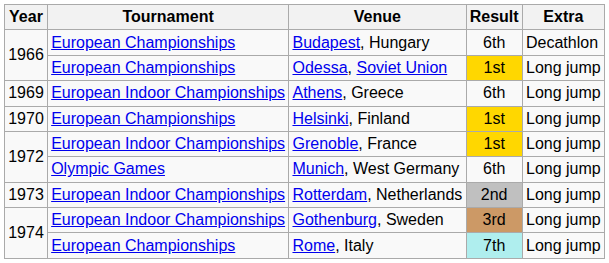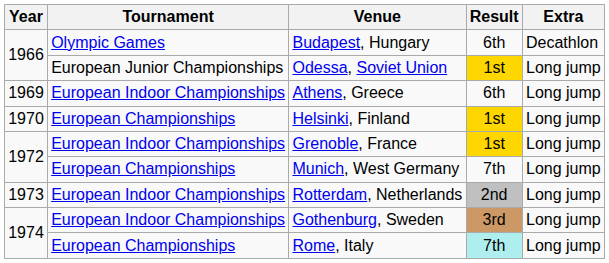 <table class=wikitable>
 <tr>
 <th>Year</th>
 <th>Tournament</th>
 <th>Venue</th>
 <th>Result</th>
 <th>Extra</th>
 </tr>
 <tr>
 <td rowspan=2>1966</td>
-<td><a href='#'>European Championships</a></td>
+<td><a href='#'>Olympic Games</a></td>
 <td><a href='#'>Budapest</a>, Hungary</td>
 <td align="center">6th</td>
 <td>Decathlon</td>
 </tr>
 <tr>
-<td><a href='#'>European Championships</a></td>
+<td>European Junior Championships</td>
 <td><a href='#'>Odessa</a>, <a href='#'>Soviet Union</a></td>
 <td bgcolor="gold" align="center">1st</td>
 <td>Long jump</td>
 </tr>
 <tr>
 <td>1969</td>
 <td><a href='#'>European Indoor Championships</a></td>
 <td><a href='#'>Athens</a>, Greece</td>
 <td align="center">6th</td>
 <td>Long jump</td>
 </tr>
 <tr>
 <td>1970</td>
 <td><a href='#'>European Championships</a></td>
 <td><a href='#'>Helsinki</a>, Finland</td>
 <td bgcolor="gold" align="center">1st</td>
 <td>Long jump</td>
 </tr>
 <tr>
 <td rowspan=2>1972</td>
 <td><a href='#'>European Indoor Championships</a></td>
 <td><a href='#'>Grenoble</a>, France</td>
 <td bgcolor="gold" align="center">1st</td>
 <td>Long jump</td>
 </tr>
 <tr>
-<td><a href='#'>Olympic Games</a></td>
+<td><a href='#'>European Championships</a></td>
 <td><a href='#'>Munich</a>, West Germany</td>
-<td align="center">6th</td>
+<td align="center">7th</td>
 <td>Long jump</td>
 </tr>
 <tr>
 <td>1973</td>
 <td><a href='#'>European Indoor Championships</a></td>
 <td><a href='#'>Rotterdam</a>, Netherlands</td>
 <td bgcolor="silver" align="center">2nd</td>
 <td>Long jump</td>
 </tr>
 <tr>
 <td rowspan=2>1974</td>
 <td><a href='#'>European Indoor Championships</a></td>
 <td><a href='#'>Gothenburg</a>, Sweden</td>
 <td bgcolor="cc9966" align="center">3rd</td>
 <td>Long jump</td>
 </tr>
 <tr>
 <td><a href='#'>European Championships</a></td>
 <td><a href='#'>Rome</a>, Italy</td>
 <td align="center" style="background: paleturquoise;">7th</td>
 <td>Long jump</td>
 </tr>
 </table>
